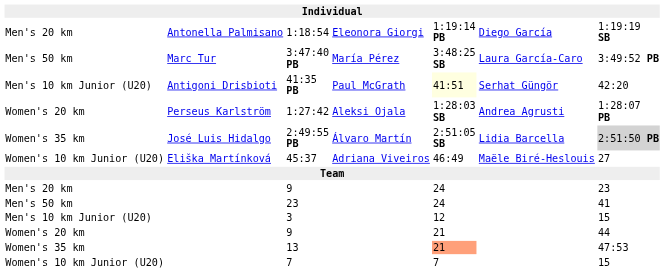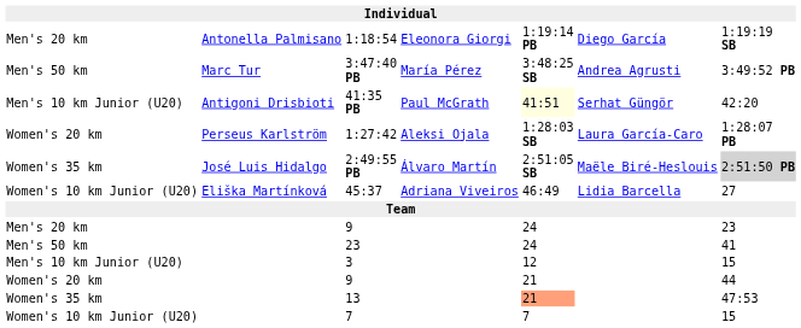 <table>
 <tr>
 <td colspan=7 bgcolor=#eeeeee style=text-align:center;><strong>Individual</strong></td>
 </tr>
 <tr>
 <td>Men's 20 km</td>
 <td><a href='#'>Antonella Palmisano</a><br></td>
 <td>1:18:54</td>
 <td><a href='#'>Eleonora Giorgi</a><br></td>
 <td>1:19:14<br><strong>PB</strong></td>
 <td><a href='#'>Diego García</a><br></td>
 <td>1:19:19<br> <strong>SB</strong></td>
 </tr>
 <tr>
 <td>Men's 50 km</td>
 <td><a href='#'>Marc Tur</a><br></td>
 <td>3:47:40<br> <strong>PB</strong></td>
 <td><a href='#'>María Pérez</a><br></td>
 <td>3:48:25<br> <strong>SB</strong></td>
-<td><a href='#'>Laura García-Caro</a><br></td>
+<td><a href='#'>Andrea Agrusti</a><br></td>
 <td>3:49:52 <strong>PB</strong></td>
 </tr>
 <tr>
 <td>Men's 10 km Junior (U20)</td>
 <td><a href='#'>Antigoni Drisbioti</a><br></td>
 <td>41:35<br> <strong>PB</strong></td>
 <td><a href='#'>Paul McGrath</a><br></td>
 <td style="background: lightyellow;">41:51</td>
 <td><a href='#'>Serhat Güngör</a><br></td>
 <td>42:20</td>
 </tr>
 <tr>
 <td>Women's 20 km</td>
 <td><a href='#'>Perseus Karlström</a><br></td>
 <td>1:27:42<br></td>
 <td><a href='#'>Aleksi Ojala</a><br></td>
 <td>1:28:03<br> <strong>SB</strong></td>
-<td><a href='#'>Andrea Agrusti</a><br></td>
+<td><a href='#'>Laura García-Caro</a><br></td>
 <td>1:28:07<br> <strong>PB</strong></td>
 </tr>
 <tr>
 <td>Women's 35 km</td>
 <td><a href='#'>José Luis Hidalgo</a><br></td>
 <td>2:49:55<br> <strong>PB</strong></td>
 <td><a href='#'>Álvaro Martín</a><br></td>
 <td>2:51:05<br> <strong>SB</strong></td>
-<td><a href='#'>Lidia Barcella</a><br></td>
+<td><a href='#'>Maële Biré-Heslouis</a><br></td>
 <td style="background: lightgrey;">2:51:50 <strong>PB</strong></td>
 </tr>
 <tr>
 <td>Women's 10 km Junior (U20)</td>
 <td><a href='#'>Eliška Martínková</a><br></td>
 <td>45:37</td>
 <td><a href='#'>Adriana Viveiros</a><br></td>
 <td>46:49</td>
-<td><a href='#'>Maële Biré-Heslouis</a><br></td>
+<td><a href='#'>Lidia Barcella</a><br></td>
 <td>27</td>
 </tr>
 <tr>
 <td colspan=7 bgcolor=#eeeeee style=text-align:center;><strong>Team</strong></td>
 </tr>
 <tr>
 <td>Men's 20 km</td>
 <td></td>
 <td>9</td>
 <td></td>
 <td>24</td>
 <td></td>
 <td>23</td>
 </tr>
 <tr>
 <td>Men's 50 km</td>
 <td></td>
 <td>23</td>
 <td></td>
 <td>24</td>
 <td></td>
 <td>41</td>
 </tr>
 <tr>
 <td>Men's 10 km Junior (U20)</td>
 <td></td>
 <td>3</td>
 <td></td>
 <td>12</td>
 <td></td>
 <td>15</td>
 </tr>
 <tr>
 <td>Women's 20 km</td>
 <td></td>
 <td>9</td>
 <td></td>
 <td>21</td>
 <td></td>
 <td>44</td>
 </tr>
 <tr>
 <td>Women's 35 km</td>
 <td></td>
 <td>13</td>
 <td></td>
 <td style="background: lightsalmon;">21</td>
 <td></td>
 <td>47:53</td>
 </tr>
 <tr>
 <td>Women's 10 km Junior (U20)</td>
 <td></td>
 <td>7</td>
 <td></td>
 <td>7</td>
 <td></td>
 <td>15</td>
 </tr>
 </table>
